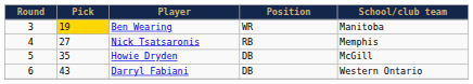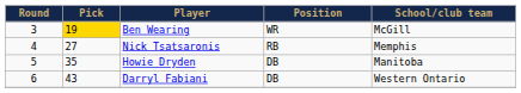 <table class="wikitable sortable sortable">
 <tr>
 <th style="background:#13264B;color:#C9AF74;" width="8%">Round</th>
 <th style="background:#13264B;color:#C9AF74;" width="8%">Pick</th>
 <th style="background:#13264B;color:#C9AF74;" width="20%">Player</th>
 <th style="background:#13264B;color:#C9AF74;" width="15%">Position</th>
 <th style="background:#13264B;color:#C9AF74;" width="20%">School/club team</th>
 </tr>
 <tr>
 <td align=center>3</td>
 <td style="background: gold;">19</td>
 <td><a href='#'>Ben Wearing</a></td>
 <td>WR</td>
-<td>Manitoba</td>
+<td>McGill</td>
 </tr>
 <tr>
 <td align=center>4</td>
 <td>27</td>
 <td><a href='#'>Nick Tsatsaronis</a></td>
 <td>RB</td>
 <td>Memphis</td>
 </tr>
 <tr>
 <td align=center>5</td>
 <td>35</td>
 <td><a href='#'>Howie Dryden</a></td>
 <td>DB</td>
-<td>McGill</td>
+<td>Manitoba</td>
 </tr>
 <tr>
 <td align=center>6</td>
 <td>43</td>
 <td><a href='#'>Darryl Fabiani</a></td>
 <td>DB</td>
 <td>Western Ontario</td>
 </tr>
 <tr>
 </tr>
 </table>
